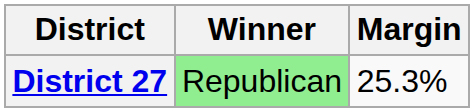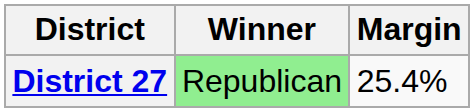 <table class="wikitable sortable">
 <tr>
 <th>District</th>
 <th>Winner</th>
 <th>Margin</th>
 </tr>
 <tr>
 <th><a href='#'>District 27</a></th>
 <td style="background: lightgreen;">Republican</td>
-<td>25.3%</td>
+<td>25.4%</td>
 </tr>
 </table>
